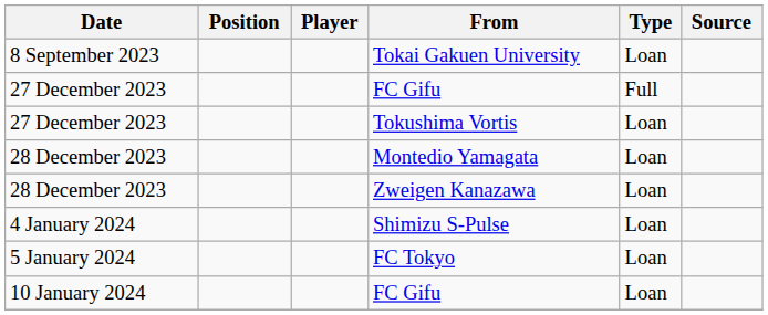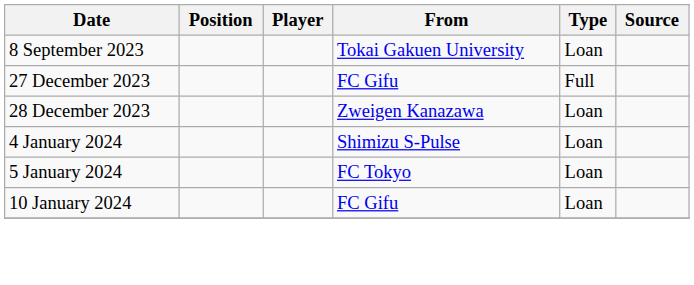 <table class="wikitable sortable" style="width:90%; text-align:center; font-size:95%; text-align:left;">
 <tr>
 <th>Date</th>
 <th>Position</th>
 <th>Player</th>
 <th>From</th>
 <th>Type</th>
 <th>Source</th>
 </tr>
 <tr>
 <td>8 September 2023</td>
 <td></td>
 <td></td>
 <td> <a href='#'>Tokai Gakuen University</a></td>
 <td>Loan</td>
 <td></td>
 </tr>
 <tr>
 <td>27 December 2023</td>
 <td></td>
 <td></td>
 <td> <a href='#'>FC Gifu</a></td>
 <td>Full</td>
-<td></td>
-</tr>
-<tr>
-<td>27 December 2023</td>
-<td></td>
-<td></td>
-<td> <a href='#'>Tokushima Vortis</a></td>
-<td>Loan</td>
-<td></td>
-</tr>
-<tr>
-<td>28 December 2023</td>
-<td></td>
-<td></td>
-<td> <a href='#'>Montedio Yamagata</a></td>
-<td>Loan</td>
 <td></td>
 </tr>
 <tr>
 <td>28 December 2023</td>
 <td></td>
 <td></td>
 <td> <a href='#'>Zweigen Kanazawa</a></td>
 <td>Loan</td>
 <td></td>
 </tr>
 <tr>
 <td>4 January 2024</td>
 <td></td>
 <td></td>
 <td> <a href='#'>Shimizu S-Pulse</a></td>
 <td>Loan</td>
 <td></td>
 </tr>
 <tr>
 <td>5 January 2024</td>
 <td></td>
 <td></td>
 <td> <a href='#'>FC Tokyo</a></td>
 <td>Loan</td>
 <td></td>
 </tr>
 <tr>
 <td>10 January 2024</td>
 <td></td>
 <td></td>
 <td> <a href='#'>FC Gifu</a></td>
 <td>Loan</td>
 <td></td>
 </tr>
 <tr>
 </tr>
 </table>
